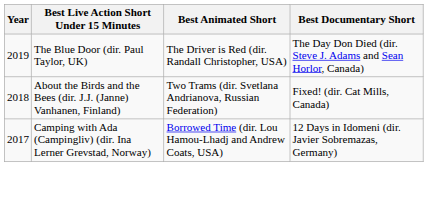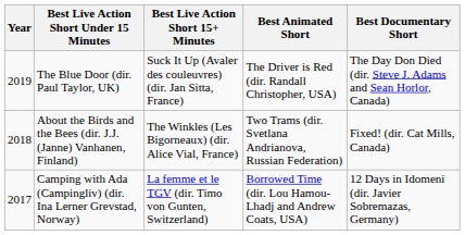 <table class="wikitable">
 <tr>
 <th>Year</th>
 <th>Best Live Action Short Under 15 Minutes</th>
+<th>Best Live Action Short 15+ Minutes</th>
 <th>Best Animated Short</th>
 <th>Best Documentary Short</th>
 </tr>
 <tr>
 <td>2019</td>
 <td>The Blue Door (dir. Paul Taylor, UK)</td>
+<td>Suck It Up (Avaler des couleuvres) (dir. Jan Sitta, France)</td>
 <td>The Driver is Red (dir. Randall Christopher, USA)</td>
 <td>The Day Don Died (dir. <a href='#'>Steve J. Adams</a> and <a href='#'>Sean Horlor</a>, Canada)</td>
 </tr>
 <tr>
 <td>2018</td>
 <td>About the Birds and the Bees (dir. J.J. (Janne) Vanhanen, Finland)</td>
+<td>The Winkles (Les Bigorneaux) (dir. Alice Vial, France)</td>
 <td>Two Trams (dir. Svetlana Andrianova, Russian Federation)</td>
 <td>Fixed! (dir. Cat Mills, Canada)</td>
 </tr>
 <tr>
 <td>2017</td>
 <td>Camping with Ada (Campingliv) (dir. Ina Lerner Grevstad, Norway)</td>
+<td><a href='#'>La femme et le TGV</a> (dir. Timo von Gunten, Switzerland)</td>
 <td><a href='#'>Borrowed Time</a> (dir. Lou Hamou-Lhadj and Andrew Coats, USA)</td>
 <td>12 Days in Idomeni (dir. Javier Sobremazas, Germany)</td>
 </tr>
 </table>
